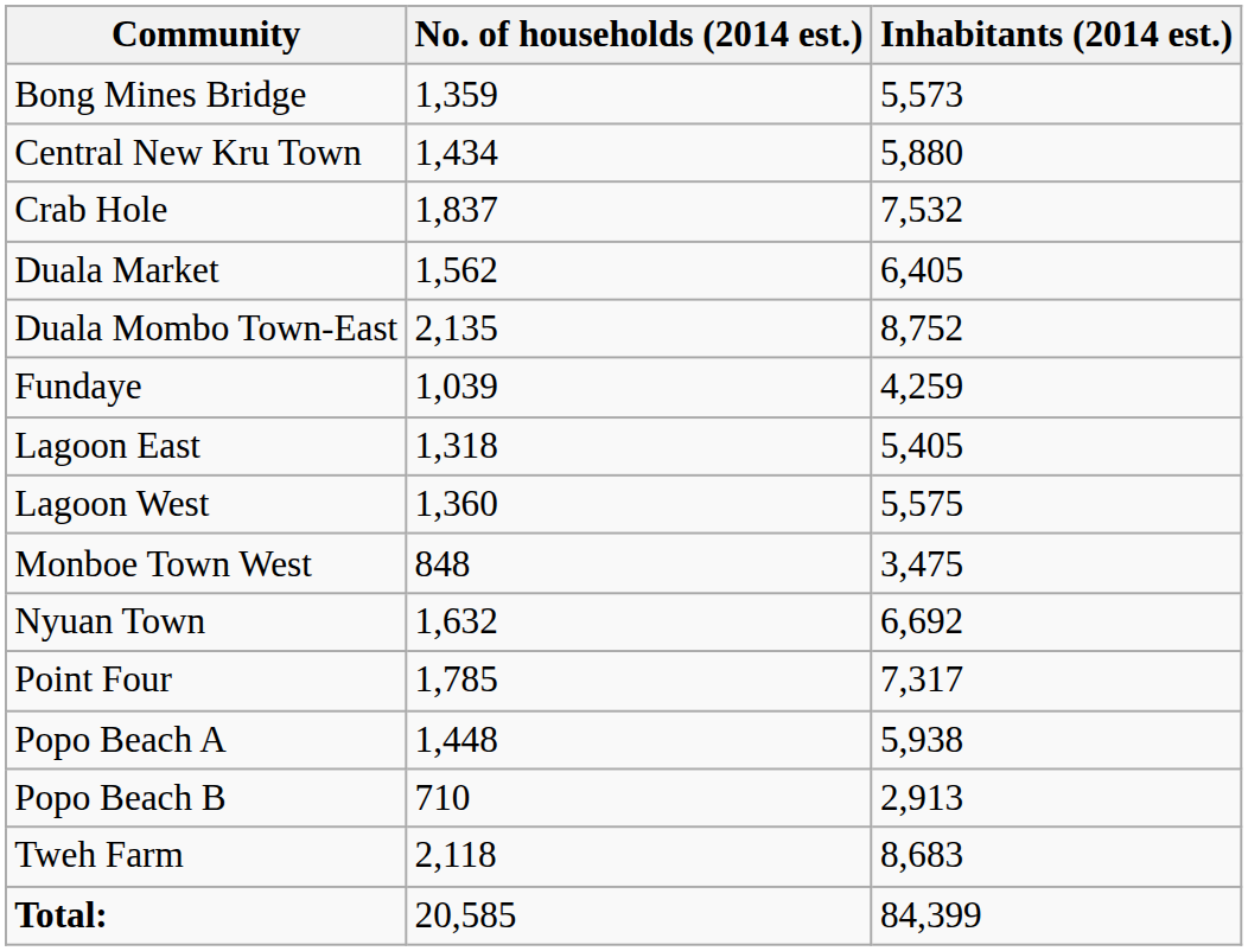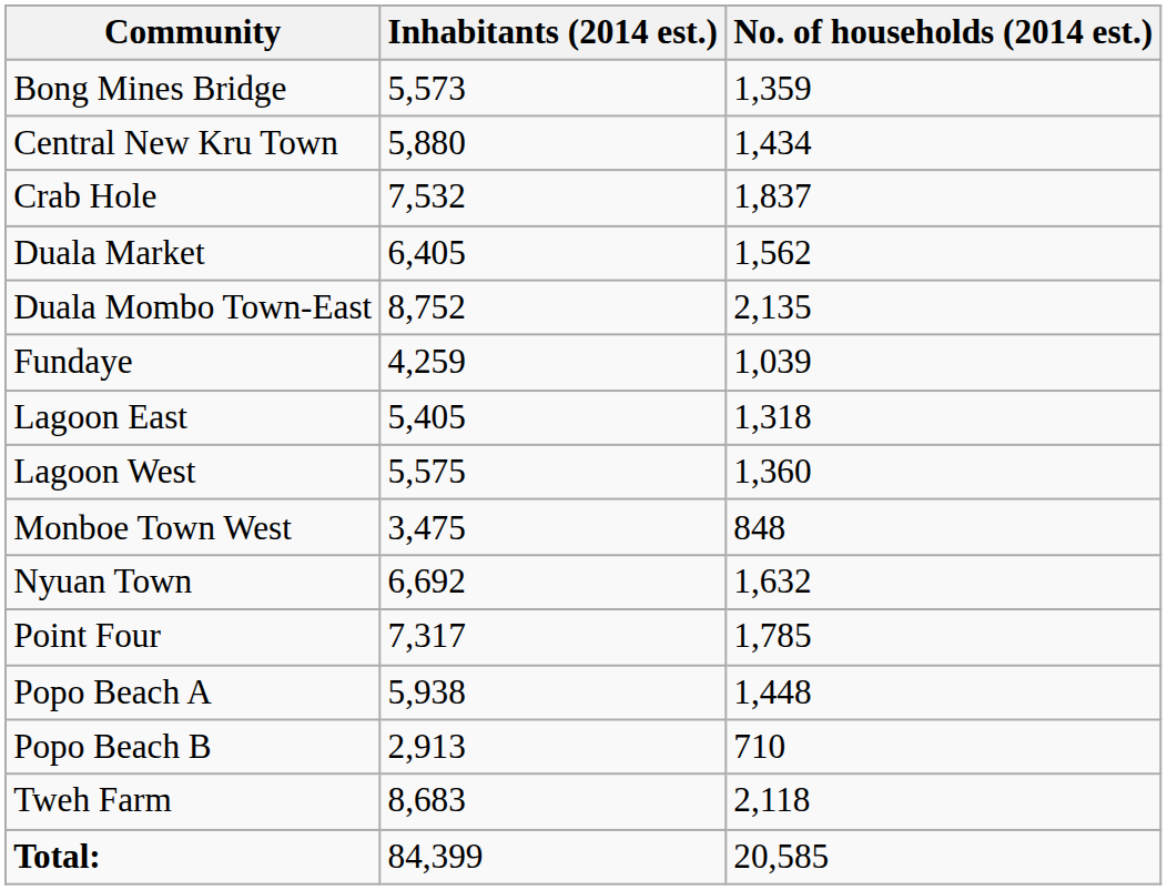 <table class="wikitable">
 <tr>
 <th>Community</th>
+<th>Inhabitants (2014 est.)</th>
 <th>No. of households (2014 est.)</th>
-<th>Inhabitants (2014 est.)</th>
 </tr>
 <tr>
 <td>Bong Mines Bridge</td>
+<td>5,573</td>
 <td>1,359</td>
-<td>5,573</td>
 </tr>
 <tr>
 <td>Central New Kru Town</td>
+<td>5,880</td>
 <td>1,434</td>
-<td>5,880</td>
 </tr>
 <tr>
 <td>Crab Hole</td>
+<td>7,532</td>
 <td>1,837</td>
-<td>7,532</td>
 </tr>
 <tr>
 <td>Duala Market</td>
+<td>6,405</td>
 <td>1,562</td>
-<td>6,405</td>
 </tr>
 <tr>
 <td>Duala Mombo Town-East</td>
+<td>8,752</td>
 <td>2,135</td>
-<td>8,752</td>
 </tr>
 <tr>
 <td>Fundaye</td>
+<td>4,259</td>
 <td>1,039</td>
-<td>4,259</td>
 </tr>
 <tr>
 <td>Lagoon East</td>
+<td>5,405</td>
 <td>1,318</td>
-<td>5,405</td>
 </tr>
 <tr>
 <td>Lagoon West</td>
+<td>5,575</td>
 <td>1,360</td>
-<td>5,575</td>
 </tr>
 <tr>
 <td>Monboe Town West</td>
+<td>3,475</td>
 <td>848</td>
-<td>3,475</td>
 </tr>
 <tr>
 <td>Nyuan Town</td>
+<td>6,692</td>
 <td>1,632</td>
-<td>6,692</td>
 </tr>
 <tr>
 <td>Point Four</td>
+<td>7,317</td>
 <td>1,785</td>
-<td>7,317</td>
 </tr>
 <tr>
 <td>Popo Beach A</td>
+<td>5,938</td>
 <td>1,448</td>
-<td>5,938</td>
 </tr>
 <tr>
 <td>Popo Beach B</td>
+<td>2,913</td>
 <td>710</td>
-<td>2,913</td>
 </tr>
 <tr>
 <td>Tweh Farm</td>
+<td>8,683</td>
 <td>2,118</td>
-<td>8,683</td>
 </tr>
 <tr>
 <td><strong>Total:</strong></td>
+<td>84,399</td>
 <td>20,585</td>
-<td>84,399</td>
 </tr>
 </table>
